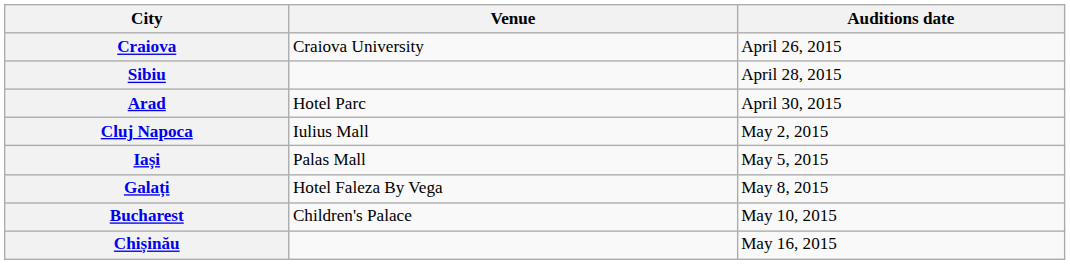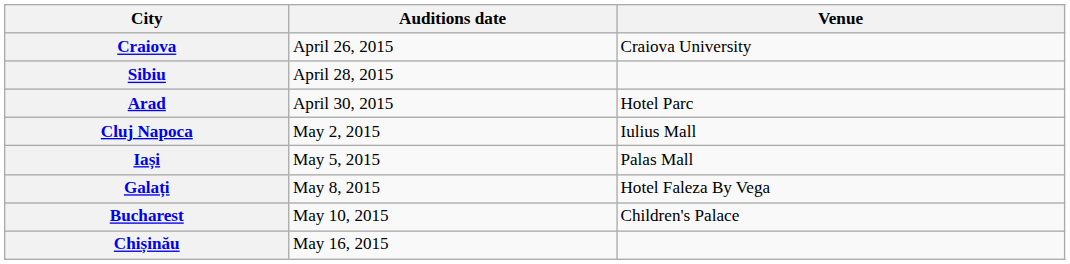 <table class="wikitable plainrowheaders" style="font-size:80%; width:50%;">
 <tr>
 <th scope="col">City</th>
+<th scope="col">Auditions date</th>
 <th scope="col">Venue</th>
-<th scope="col">Auditions date</th>
 </tr>
 <tr>
 <th scope="row"><a href='#'>Craiova</a></th>
+<td>April 26, 2015</td>
 <td>Craiova University</td>
-<td>April 26, 2015</td>
 </tr>
 <tr>
 <th scope="row"><a href='#'>Sibiu</a></th>
+<td>April 28, 2015</td>
 <td></td>
-<td>April 28, 2015</td>
 </tr>
 <tr>
 <th scope="row"><a href='#'>Arad</a></th>
+<td>April 30, 2015</td>
 <td>Hotel Parc</td>
-<td>April 30, 2015</td>
 </tr>
 <tr>
 <th scope="row"><a href='#'>Cluj Napoca</a></th>
+<td>May 2, 2015</td>
 <td>Iulius Mall</td>
-<td>May 2, 2015</td>
 </tr>
 <tr>
 <th scope="row"><a href='#'>Iași</a></th>
+<td>May 5, 2015</td>
 <td>Palas Mall</td>
-<td>May 5, 2015</td>
 </tr>
 <tr>
 <th scope="row"><a href='#'>Galați</a></th>
+<td>May 8, 2015</td>
 <td>Hotel Faleza By Vega</td>
-<td>May 8, 2015</td>
 </tr>
 <tr>
 <th scope="row"><a href='#'>Bucharest</a></th>
+<td>May 10, 2015</td>
 <td>Children's Palace</td>
-<td>May 10, 2015</td>
 </tr>
 <tr>
 <th scope="row"><a href='#'>Chișinău</a></th>
+<td>May 16, 2015</td>
 <td></td>
-<td>May 16, 2015</td>
 </tr>
 </table>
